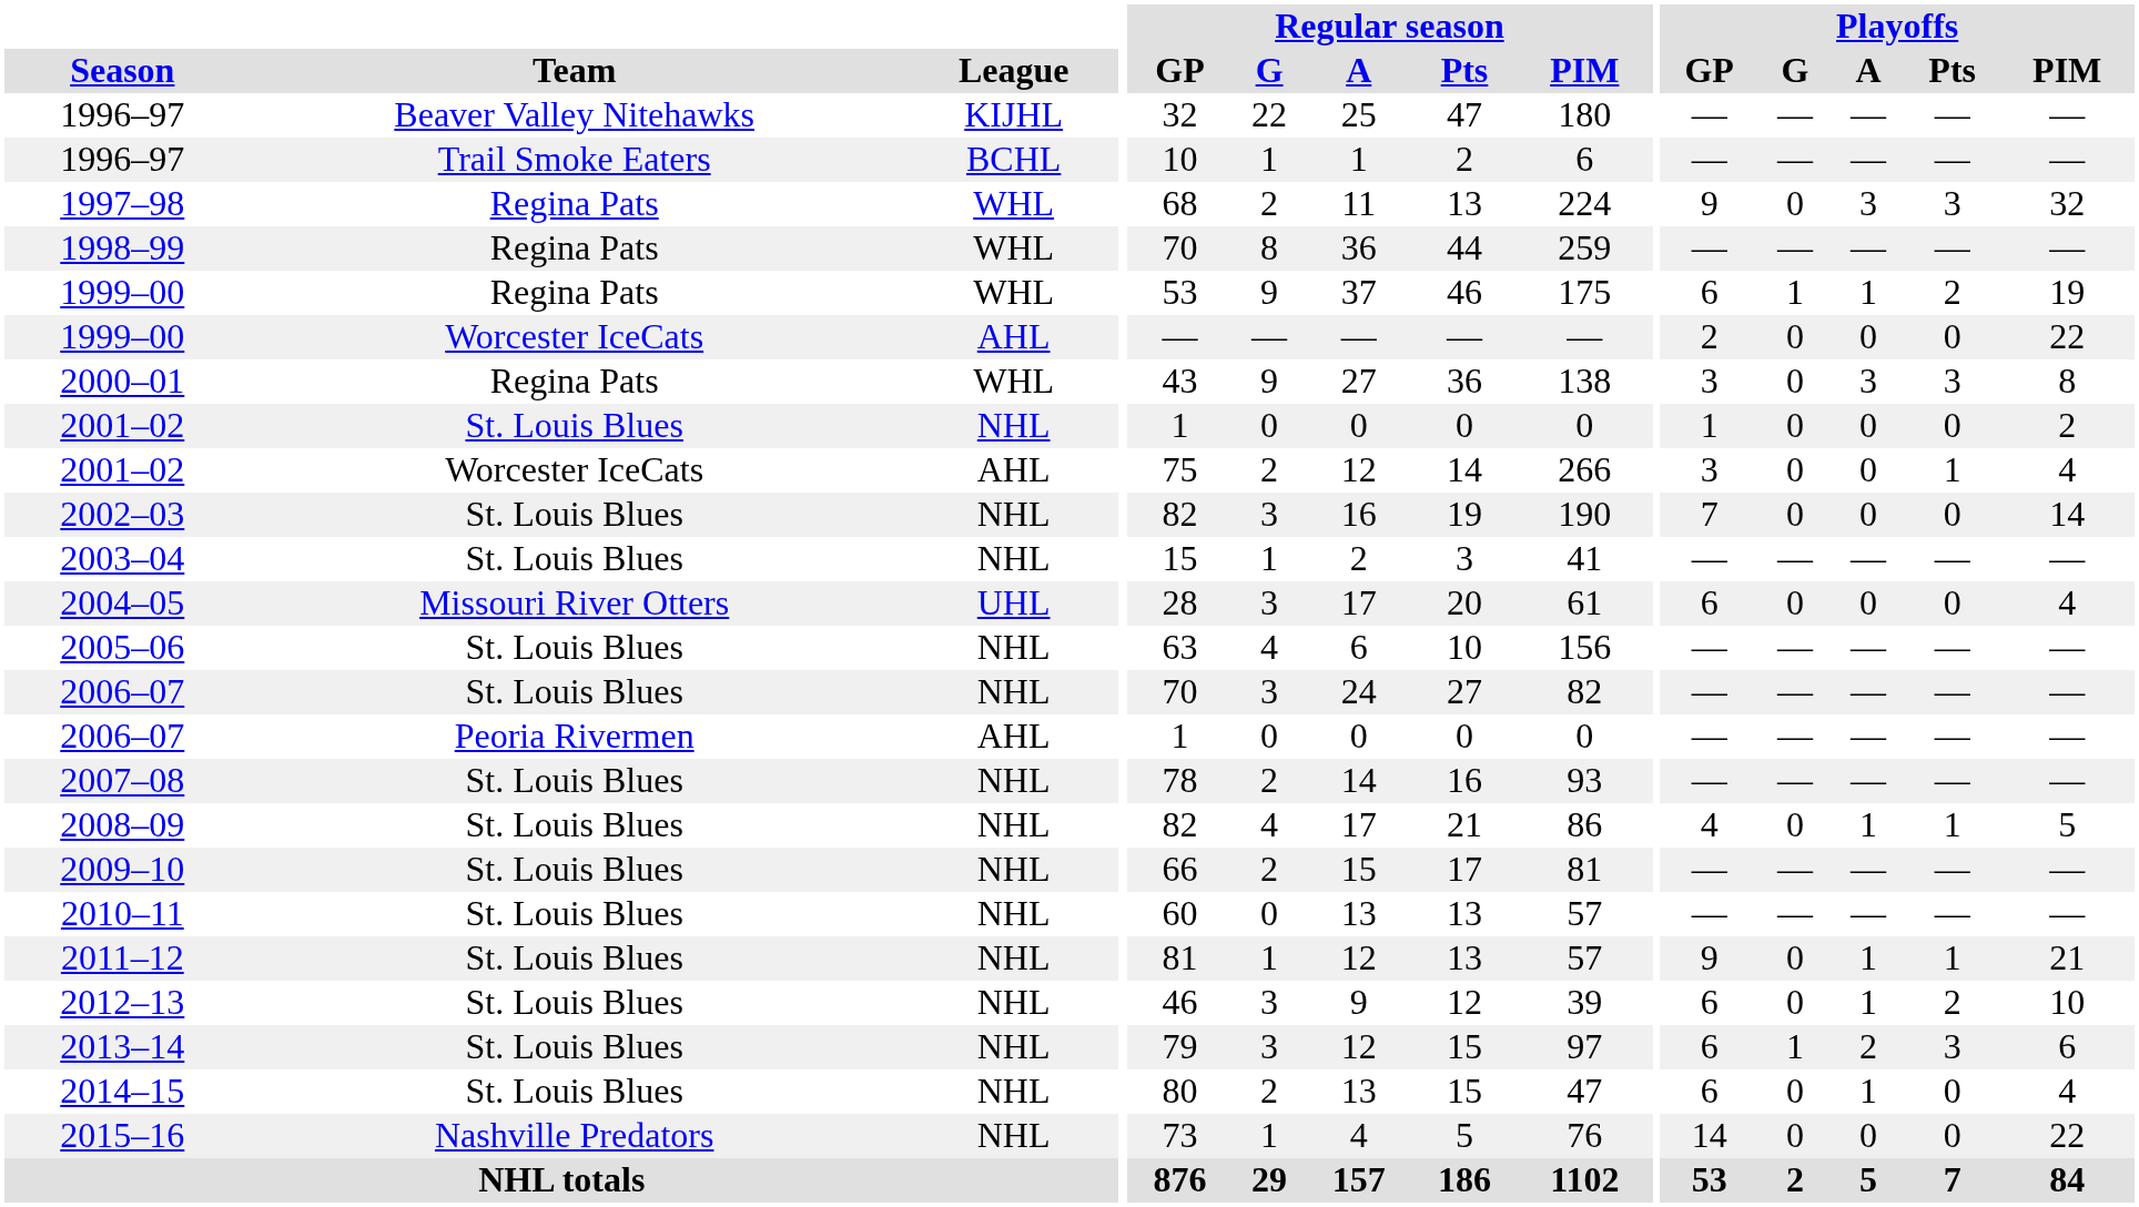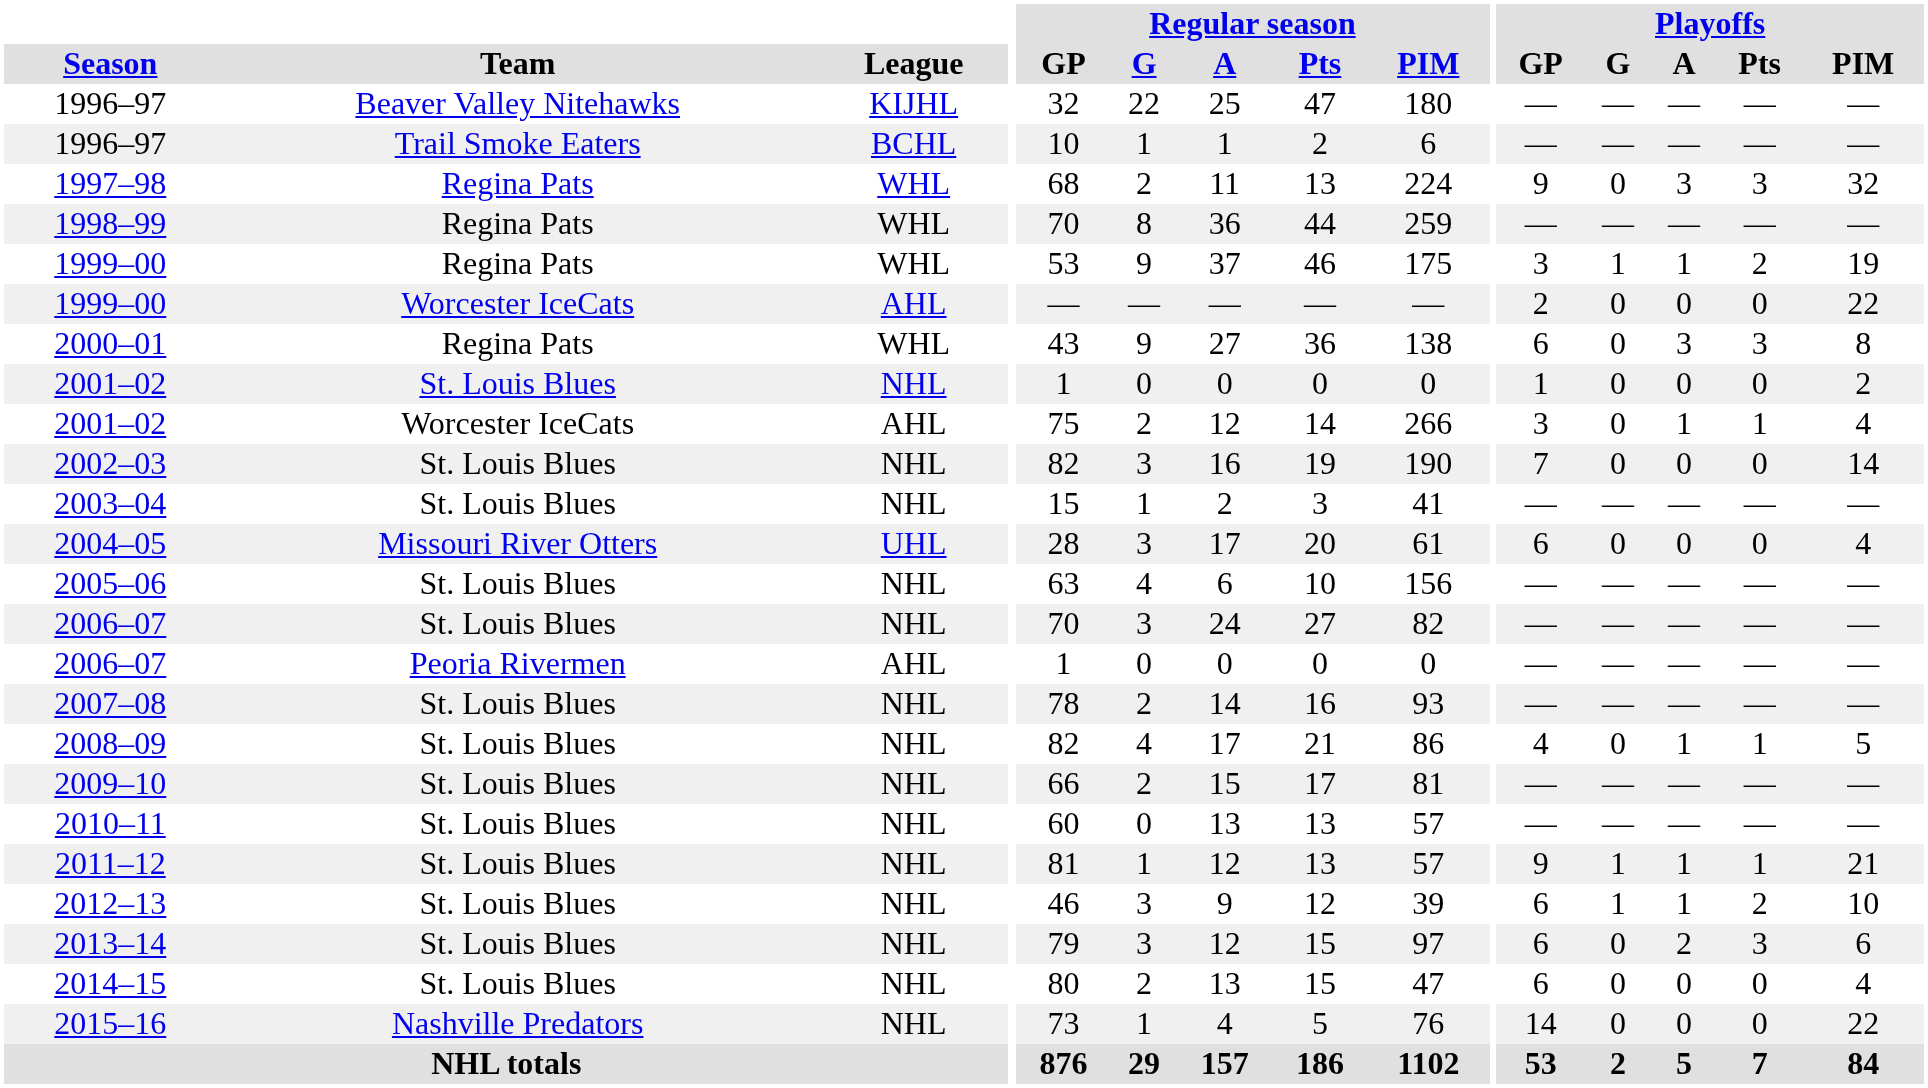 <table border="0" cellpadding="1" cellspacing="0" style="text-align:center; width:60em">
 <tr bgcolor="#e0e0e0">
 <th colspan="3" bgcolor="#ffffff"></th>
 <th rowspan="100" bgcolor="#ffffff"></th>
 <th colspan="5"><a href='#'>Regular season</a></th>
 <th rowspan="100" bgcolor="#ffffff"></th>
 <th colspan="5"><a href='#'>Playoffs</a></th>
 </tr>
 <tr bgcolor="#e0e0e0">
 <th><a href='#'>Season</a></th>
 <th>Team</th>
 <th>League</th>
 <th>GP</th>
 <th><a href='#'>G</a></th>
 <th><a href='#'>A</a></th>
 <th><a href='#'>Pts</a></th>
 <th><a href='#'>PIM</a></th>
 <th>GP</th>
 <th>G</th>
 <th>A</th>
 <th>Pts</th>
 <th>PIM</th>
 </tr>
 <tr>
 <td>1996–97</td>
 <td><a href='#'>Beaver Valley Nitehawks</a></td>
 <td><a href='#'>KIJHL</a></td>
 <td>32</td>
 <td>22</td>
 <td>25</td>
 <td>47</td>
 <td>180</td>
 <td>—</td>
 <td>—</td>
 <td>—</td>
 <td>—</td>
 <td>—</td>
 </tr>
 <tr bgcolor="#f0f0f0">
 <td>1996–97</td>
 <td><a href='#'>Trail Smoke Eaters</a></td>
 <td><a href='#'>BCHL</a></td>
 <td>10</td>
 <td>1</td>
 <td>1</td>
 <td>2</td>
 <td>6</td>
 <td>—</td>
 <td>—</td>
 <td>—</td>
 <td>—</td>
 <td>—</td>
 </tr>
 <tr>
 <td><a href='#'>1997–98</a></td>
 <td><a href='#'>Regina Pats</a></td>
 <td><a href='#'>WHL</a></td>
 <td>68</td>
 <td>2</td>
 <td>11</td>
 <td>13</td>
 <td>224</td>
 <td>9</td>
 <td>0</td>
 <td>3</td>
 <td>3</td>
 <td>32</td>
 </tr>
 <tr bgcolor="#f0f0f0">
 <td><a href='#'>1998–99</a></td>
 <td>Regina Pats</td>
 <td>WHL</td>
 <td>70</td>
 <td>8</td>
 <td>36</td>
 <td>44</td>
 <td>259</td>
 <td>—</td>
 <td>—</td>
 <td>—</td>
 <td>—</td>
 <td>—</td>
 </tr>
 <tr>
 <td><a href='#'>1999–00</a></td>
 <td>Regina Pats</td>
 <td>WHL</td>
 <td>53</td>
 <td>9</td>
 <td>37</td>
 <td>46</td>
 <td>175</td>
-<td>6</td>
+<td>3</td>
 <td>1</td>
 <td>1</td>
 <td>2</td>
 <td>19</td>
 </tr>
 <tr bgcolor="#f0f0f0">
 <td><a href='#'>1999–00</a></td>
 <td><a href='#'>Worcester IceCats</a></td>
 <td><a href='#'>AHL</a></td>
 <td>—</td>
 <td>—</td>
 <td>—</td>
 <td>—</td>
 <td>—</td>
 <td>2</td>
 <td>0</td>
 <td>0</td>
 <td>0</td>
 <td>22</td>
 </tr>
 <tr>
 <td><a href='#'>2000–01</a></td>
 <td>Regina Pats</td>
 <td>WHL</td>
 <td>43</td>
 <td>9</td>
 <td>27</td>
 <td>36</td>
 <td>138</td>
-<td>3</td>
+<td>6</td>
 <td>0</td>
 <td>3</td>
 <td>3</td>
 <td>8</td>
 </tr>
 <tr bgcolor="#f0f0f0">
 <td><a href='#'>2001–02</a></td>
 <td><a href='#'>St. Louis Blues</a></td>
 <td><a href='#'>NHL</a></td>
 <td>1</td>
 <td>0</td>
 <td>0</td>
 <td>0</td>
 <td>0</td>
 <td>1</td>
 <td>0</td>
 <td>0</td>
 <td>0</td>
 <td>2</td>
 </tr>
 <tr>
 <td><a href='#'>2001–02</a></td>
 <td>Worcester IceCats</td>
 <td>AHL</td>
 <td>75</td>
 <td>2</td>
 <td>12</td>
 <td>14</td>
 <td>266</td>
 <td>3</td>
 <td>0</td>
-<td>0</td>
+<td>1</td>
 <td>1</td>
 <td>4</td>
 </tr>
 <tr bgcolor="#f0f0f0">
 <td><a href='#'>2002–03</a></td>
 <td>St. Louis Blues</td>
 <td>NHL</td>
 <td>82</td>
 <td>3</td>
 <td>16</td>
 <td>19</td>
 <td>190</td>
 <td>7</td>
 <td>0</td>
 <td>0</td>
 <td>0</td>
 <td>14</td>
 </tr>
 <tr>
 <td><a href='#'>2003–04</a></td>
 <td>St. Louis Blues</td>
 <td>NHL</td>
 <td>15</td>
 <td>1</td>
 <td>2</td>
 <td>3</td>
 <td>41</td>
 <td>—</td>
 <td>—</td>
 <td>—</td>
 <td>—</td>
 <td>—</td>
 </tr>
 <tr bgcolor="#f0f0f0">
 <td><a href='#'>2004–05</a></td>
 <td><a href='#'>Missouri River Otters</a></td>
 <td><a href='#'>UHL</a></td>
 <td>28</td>
 <td>3</td>
 <td>17</td>
 <td>20</td>
 <td>61</td>
 <td>6</td>
 <td>0</td>
 <td>0</td>
 <td>0</td>
 <td>4</td>
 </tr>
 <tr>
 <td><a href='#'>2005–06</a></td>
 <td>St. Louis Blues</td>
 <td>NHL</td>
 <td>63</td>
 <td>4</td>
 <td>6</td>
 <td>10</td>
 <td>156</td>
 <td>—</td>
 <td>—</td>
 <td>—</td>
 <td>—</td>
 <td>—</td>
 </tr>
 <tr bgcolor="#f0f0f0">
 <td><a href='#'>2006–07</a></td>
 <td>St. Louis Blues</td>
 <td>NHL</td>
 <td>70</td>
 <td>3</td>
 <td>24</td>
 <td>27</td>
 <td>82</td>
 <td>—</td>
 <td>—</td>
 <td>—</td>
 <td>—</td>
 <td>—</td>
 </tr>
 <tr>
 <td><a href='#'>2006–07</a></td>
 <td><a href='#'>Peoria Rivermen</a></td>
 <td>AHL</td>
 <td>1</td>
 <td>0</td>
 <td>0</td>
 <td>0</td>
 <td>0</td>
 <td>—</td>
 <td>—</td>
 <td>—</td>
 <td>—</td>
 <td>—</td>
 </tr>
 <tr bgcolor="#f0f0f0">
 <td><a href='#'>2007–08</a></td>
 <td>St. Louis Blues</td>
 <td>NHL</td>
 <td>78</td>
 <td>2</td>
 <td>14</td>
 <td>16</td>
 <td>93</td>
 <td>—</td>
 <td>—</td>
 <td>—</td>
 <td>—</td>
 <td>—</td>
 </tr>
 <tr>
 <td><a href='#'>2008–09</a></td>
 <td>St. Louis Blues</td>
 <td>NHL</td>
 <td>82</td>
 <td>4</td>
 <td>17</td>
 <td>21</td>
 <td>86</td>
 <td>4</td>
 <td>0</td>
 <td>1</td>
 <td>1</td>
 <td>5</td>
 </tr>
 <tr bgcolor="#f0f0f0">
 <td><a href='#'>2009–10</a></td>
 <td>St. Louis Blues</td>
 <td>NHL</td>
 <td>66</td>
 <td>2</td>
 <td>15</td>
 <td>17</td>
 <td>81</td>
 <td>—</td>
 <td>—</td>
 <td>—</td>
 <td>—</td>
 <td>—</td>
 </tr>
 <tr>
 <td><a href='#'>2010–11</a></td>
 <td>St. Louis Blues</td>
 <td>NHL</td>
 <td>60</td>
 <td>0</td>
 <td>13</td>
 <td>13</td>
 <td>57</td>
 <td>—</td>
 <td>—</td>
 <td>—</td>
 <td>—</td>
 <td>—</td>
 </tr>
 <tr bgcolor="#f0f0f0">
 <td><a href='#'>2011–12</a></td>
 <td>St. Louis Blues</td>
 <td>NHL</td>
 <td>81</td>
 <td>1</td>
 <td>12</td>
 <td>13</td>
 <td>57</td>
 <td>9</td>
-<td>0</td>
+<td>1</td>
 <td>1</td>
 <td>1</td>
 <td>21</td>
 </tr>
 <tr>
 <td><a href='#'>2012–13</a></td>
 <td>St. Louis Blues</td>
 <td>NHL</td>
 <td>46</td>
 <td>3</td>
 <td>9</td>
 <td>12</td>
 <td>39</td>
 <td>6</td>
-<td>0</td>
+<td>1</td>
 <td>1</td>
 <td>2</td>
 <td>10</td>
 </tr>
 <tr bgcolor="#f0f0f0">
 <td><a href='#'>2013–14</a></td>
 <td>St. Louis Blues</td>
 <td>NHL</td>
 <td>79</td>
 <td>3</td>
 <td>12</td>
 <td>15</td>
 <td>97</td>
 <td>6</td>
-<td>1</td>
+<td>0</td>
 <td>2</td>
 <td>3</td>
 <td>6</td>
 </tr>
 <tr>
 <td><a href='#'>2014–15</a></td>
 <td>St. Louis Blues</td>
 <td>NHL</td>
 <td>80</td>
 <td>2</td>
 <td>13</td>
 <td>15</td>
 <td>47</td>
 <td>6</td>
 <td>0</td>
-<td>1</td>
+<td>0</td>
 <td>0</td>
 <td>4</td>
 </tr>
 <tr bgcolor="#f0f0f0">
 <td><a href='#'>2015–16</a></td>
 <td><a href='#'>Nashville Predators</a></td>
 <td>NHL</td>
 <td>73</td>
 <td>1</td>
 <td>4</td>
 <td>5</td>
 <td>76</td>
 <td>14</td>
 <td>0</td>
 <td>0</td>
 <td>0</td>
 <td>22</td>
 </tr>
 <tr bgcolor="#e0e0e0">
 <th colspan="3">NHL totals</th>
 <th>876</th>
 <th>29</th>
 <th>157</th>
 <th>186</th>
 <th>1102</th>
 <th>53</th>
 <th>2</th>
 <th>5</th>
 <th>7</th>
 <th>84</th>
 </tr>
 </table>
